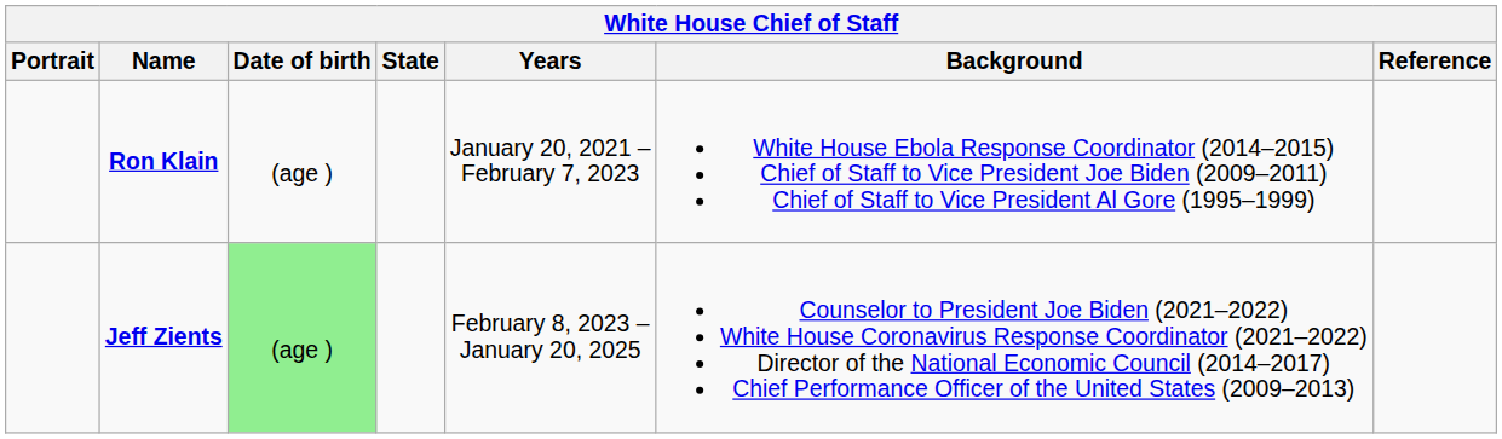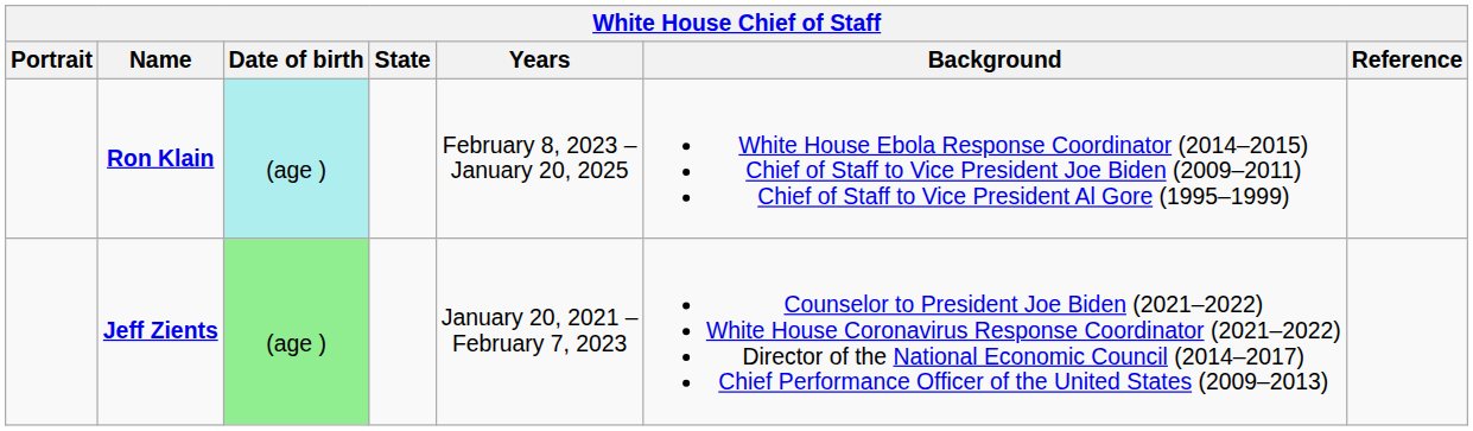 <table class="wikitable collapsible" style="text-align:center;">
 <tr>
 <th colspan="7"><a href='#'>White House Chief of Staff</a></th>
 </tr>
 <tr>
 <th>Portrait</th>
 <th>Name</th>
 <th>Date of birth</th>
 <th>State</th>
 <th>Years</th>
 <th>Background</th>
 <th>Reference</th>
 </tr>
 <tr>
 <td></td>
 <td><strong><a href='#'>Ron Klain</a></strong></td>
-<td><br>(age )</td>
+<td style="background: paleturquoise;"><br>(age )</td>
 <td></td>
-<td nowrap>January 20, 2021 –<br>February 7, 2023</td>
+<td nowrap>February 8, 2023 –<br>January 20, 2025</td>
 <td><br><ul><li><a href='#'>White House Ebola Response Coordinator</a> (2014–2015)</li><li><a href='#'>Chief of Staff to Vice President Joe Biden</a> (2009–2011)</li><li><a href='#'>Chief of Staff to Vice President Al Gore</a> (1995–1999)</li></ul></td>
 <td></td>
 </tr>
 <tr>
 <td></td>
 <td><strong><a href='#'>Jeff Zients</a></strong></td>
 <td style="background: lightgreen;"><br>(age )</td>
 <td></td>
-<td nowrap>February 8, 2023 –<br>January 20, 2025</td>
+<td nowrap>January 20, 2021 –<br>February 7, 2023</td>
 <td><br><ul><li><a href='#'>Counselor to President Joe Biden</a> (2021–2022)</li><li><a href='#'>White House Coronavirus Response Coordinator</a> (2021–2022)</li><li>Director of the <a href='#'>National Economic Council</a> (2014–2017)</li><li><a href='#'>Chief Performance Officer of the United States</a> (2009–2013)</li></ul></td>
 </tr>
 </table>
